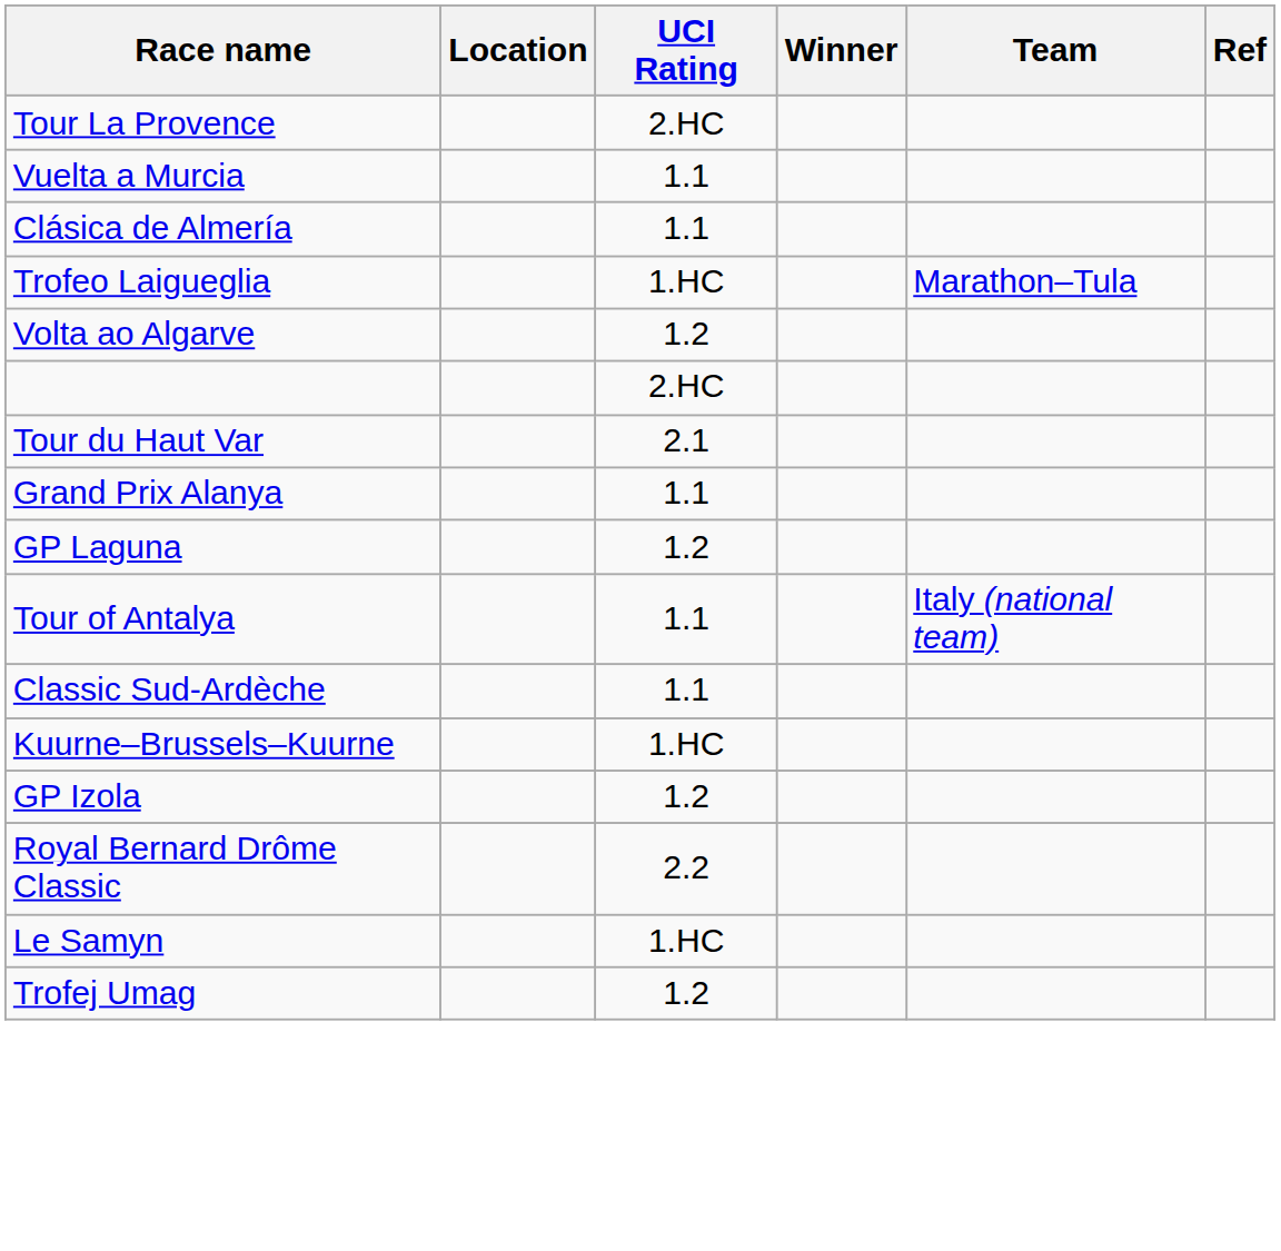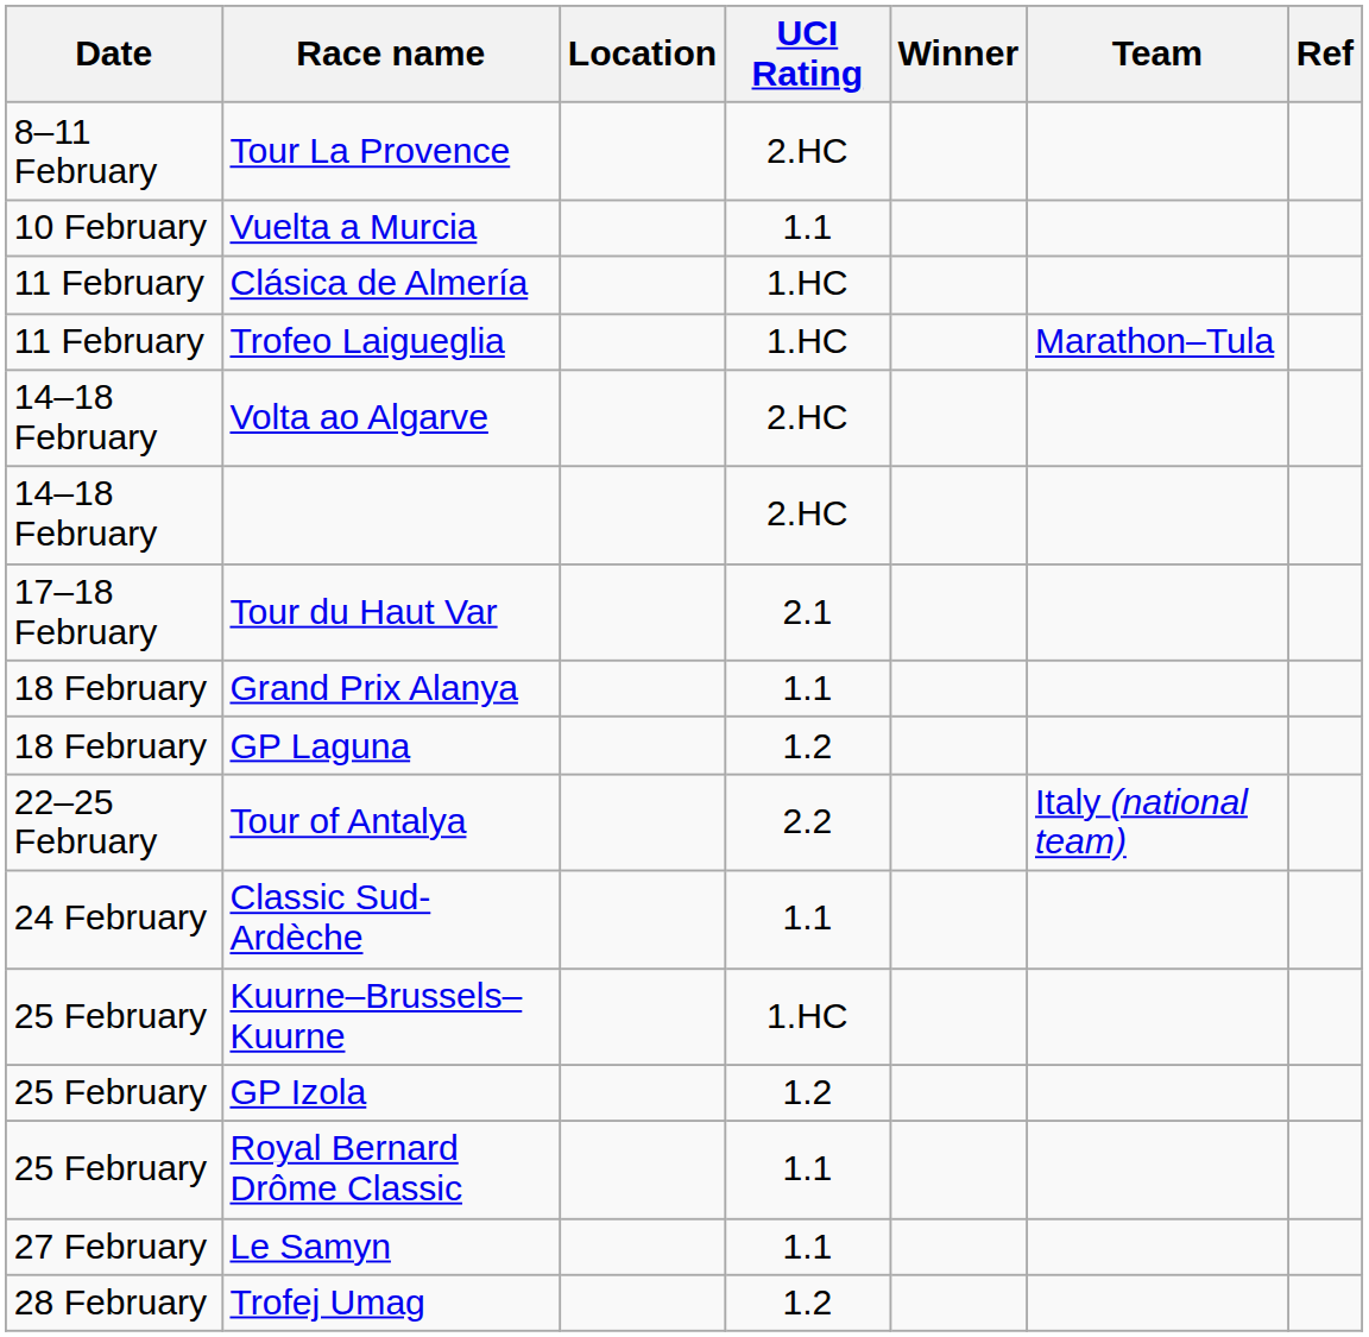 <table class="wikitable sortable">
 <tr>
+<th>Date</th>
 <th>Race name</th>
 <th>Location</th>
 <th><a href='#'>UCI Rating</a></th>
 <th>Winner</th>
 <th>Team</th>
 <th>Ref</th>
 </tr>
 <tr>
+<td>8–11 February</td>
 <td><a href='#'>Tour La Provence</a></td>
 <td></td>
 <td align=center>2.HC</td>
 <td></td>
 <td></td>
 <td align=center></td>
 </tr>
 <tr>
+<td>10 February</td>
 <td><a href='#'>Vuelta a Murcia</a></td>
 <td></td>
 <td align=center>1.1</td>
 <td></td>
 <td></td>
 <td align=center></td>
 </tr>
 <tr>
+<td>11 February</td>
 <td><a href='#'>Clásica de Almería</a></td>
 <td></td>
-<td align=center>1.1</td>
+<td align=center>1.HC</td>
 <td></td>
 <td></td>
 <td align=center></td>
 </tr>
 <tr>
+<td>11 February</td>
 <td><a href='#'>Trofeo Laigueglia</a></td>
 <td></td>
 <td align=center>1.HC</td>
 <td></td>
 <td><a href='#'>Marathon–Tula</a></td>
 <td align=center></td>
 </tr>
 <tr>
+<td>14–18 February</td>
 <td><a href='#'>Volta ao Algarve</a></td>
 <td></td>
-<td align=center>1.2</td>
+<td align=center>2.HC</td>
 <td></td>
 <td></td>
 <td align=center></td>
 </tr>
 <tr>
+<td>14–18 February</td>
 <td></td>
 <td></td>
 <td align=center>2.HC</td>
 <td></td>
 <td></td>
 <td align=center></td>
 </tr>
 <tr>
+<td>17–18 February</td>
 <td><a href='#'>Tour du Haut Var</a></td>
 <td></td>
 <td align=center>2.1</td>
 <td></td>
 <td></td>
 <td align=center></td>
 </tr>
 <tr>
+<td>18 February</td>
 <td><a href='#'>Grand Prix Alanya</a></td>
 <td></td>
 <td align=center>1.1</td>
 <td></td>
 <td></td>
 <td align=center></td>
 </tr>
 <tr>
+<td>18 February</td>
 <td><a href='#'>GP Laguna</a></td>
 <td></td>
 <td align=center>1.2</td>
 <td></td>
 <td></td>
 <td align=center></td>
 </tr>
 <tr>
+<td>22–25 February</td>
 <td><a href='#'>Tour of Antalya</a></td>
 <td></td>
-<td align=center>1.1</td>
+<td align=center>2.2</td>
 <td></td>
 <td><a href='#'>Italy <em>(national team)</em></a></td>
 <td align=center></td>
 </tr>
 <tr>
+<td>24 February</td>
 <td><a href='#'>Classic Sud-Ardèche</a></td>
 <td></td>
 <td align=center>1.1</td>
 <td></td>
 <td></td>
 <td align=center></td>
 </tr>
 <tr>
+<td>25 February</td>
 <td><a href='#'>Kuurne–Brussels–Kuurne</a></td>
 <td></td>
 <td align=center>1.HC</td>
 <td></td>
 <td></td>
 <td align=center></td>
 </tr>
 <tr>
+<td>25 February</td>
 <td><a href='#'>GP Izola</a></td>
 <td></td>
 <td align=center>1.2</td>
 <td></td>
 <td></td>
 <td align=center></td>
 </tr>
 <tr>
+<td>25 February</td>
 <td><a href='#'>Royal Bernard Drôme Classic</a></td>
 <td></td>
-<td align=center>2.2</td>
+<td align=center>1.1</td>
 <td></td>
 <td></td>
 <td align=center></td>
 </tr>
 <tr>
+<td>27 February</td>
 <td><a href='#'>Le Samyn</a></td>
 <td></td>
-<td align=center>1.HC</td>
+<td align=center>1.1</td>
 <td></td>
 <td></td>
 <td align=center></td>
 </tr>
 <tr>
+<td>28 February</td>
 <td><a href='#'>Trofej Umag</a></td>
 <td></td>
 <td align=center>1.2</td>
 <td></td>
 <td></td>
 <td align=center></td>
 </tr>
 </table>
